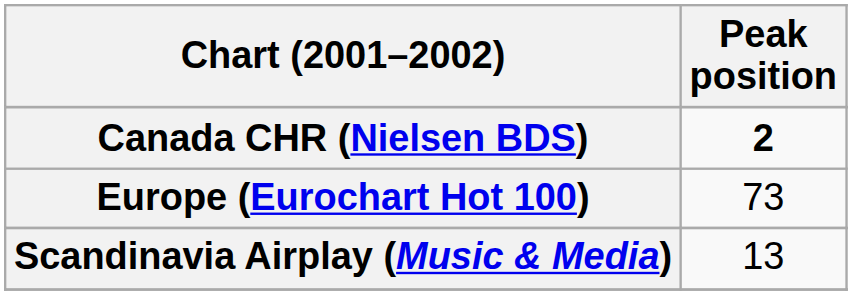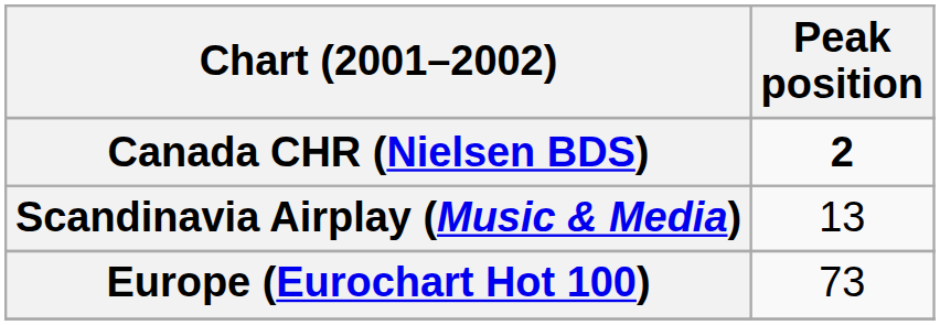 <table class="wikitable sortable plainrowheaders" style="text-align:center">
 <tr>
 <th scope="col">Chart (2001–2002)</th>
 <th scope="col">Peak<br>position</th>
 </tr>
 <tr>
 </tr>
 <tr>
 <th scope="row">Canada CHR (<a href='#'>Nielsen BDS</a>)</th>
 <td><strong>2</strong></td>
 </tr>
 <tr>
-<th scope="row">Europe (<a href='#'>Eurochart Hot 100</a>)</th>
-<td>73</td>
+<th scope="row">Scandinavia Airplay (<em><a href='#'>Music & Media</a></em>)</th>
+<td>13</td>
 </tr>
 <tr>
 </tr>
 <tr>
 </tr>
 <tr>
 </tr>
 <tr>
 </tr>
 <tr>
 </tr>
 <tr>
 </tr>
 <tr>
-<th scope="row">Scandinavia Airplay (<em><a href='#'>Music & Media</a></em>)</th>
-<td>13</td>
+<th scope="row">Europe (<a href='#'>Eurochart Hot 100</a>)</th>
+<td>73</td>
 </tr>
 <tr>
 </tr>
 <tr>
 </tr>
 <tr>
 </tr>
 <tr>
 </tr>
 <tr>
 </tr>
 <tr>
 </tr>
 <tr>
 </tr>
 <tr>
 </tr>
 <tr>
 </tr>
 </table>
